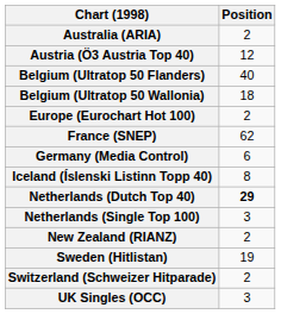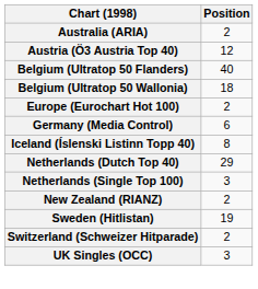 <table class="wikitable sortable plainrowheaders" style="text-align:center;">
 <tr>
 <th>Chart (1998)</th>
 <th>Position</th>
 </tr>
 <tr>
 <th scope="row">Australia (ARIA)</th>
 <td>2</td>
 </tr>
 <tr>
 <th scope="row">Austria (Ö3 Austria Top 40)</th>
 <td>12</td>
 </tr>
 <tr>
 <th scope="row">Belgium (Ultratop 50 Flanders)</th>
 <td>40</td>
 </tr>
 <tr>
 <th scope="row">Belgium (Ultratop 50 Wallonia)</th>
 <td>18</td>
 </tr>
 <tr>
 <th scope="row">Europe (Eurochart Hot 100)</th>
 <td>2</td>
 </tr>
 <tr>
-<th scope="row">France (SNEP)</th>
-<td>62</td>
-</tr>
-<tr>
 <th scope="row">Germany (Media Control)</th>
 <td>6</td>
 </tr>
 <tr>
 <th scope="row">Iceland (Íslenski Listinn Topp 40)</th>
 <td>8</td>
 </tr>
 <tr>
 <th scope="row">Netherlands (Dutch Top 40)</th>
-<td><strong>29</strong></td>
+<td>29</td>
 </tr>
 <tr>
 <th scope="row">Netherlands (Single Top 100)</th>
 <td>3</td>
 </tr>
 <tr>
 <th scope="row">New Zealand (RIANZ)</th>
 <td>2</td>
 </tr>
 <tr>
 <th scope="row">Sweden (Hitlistan)</th>
 <td>19</td>
 </tr>
 <tr>
 <th scope="row">Switzerland (Schweizer Hitparade)</th>
 <td>2</td>
 </tr>
 <tr>
 <th scope="row">UK Singles (OCC)</th>
 <td>3</td>
 </tr>
 </table>
